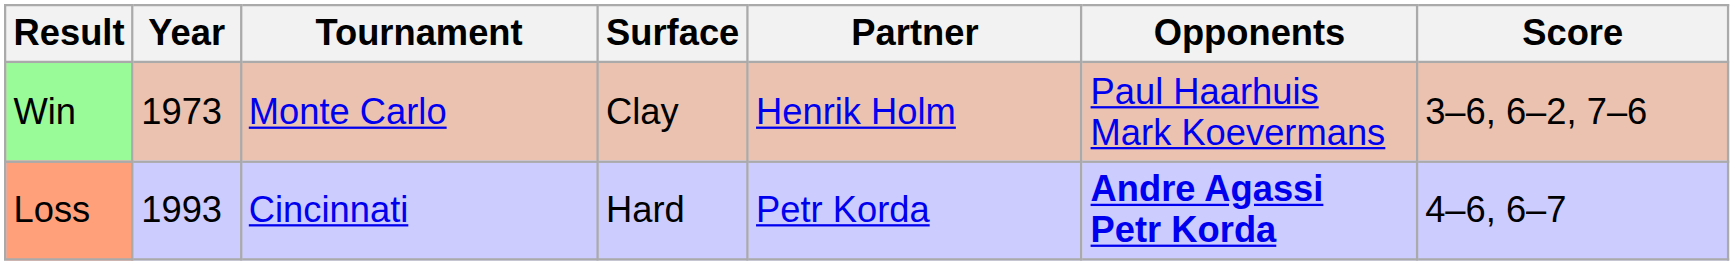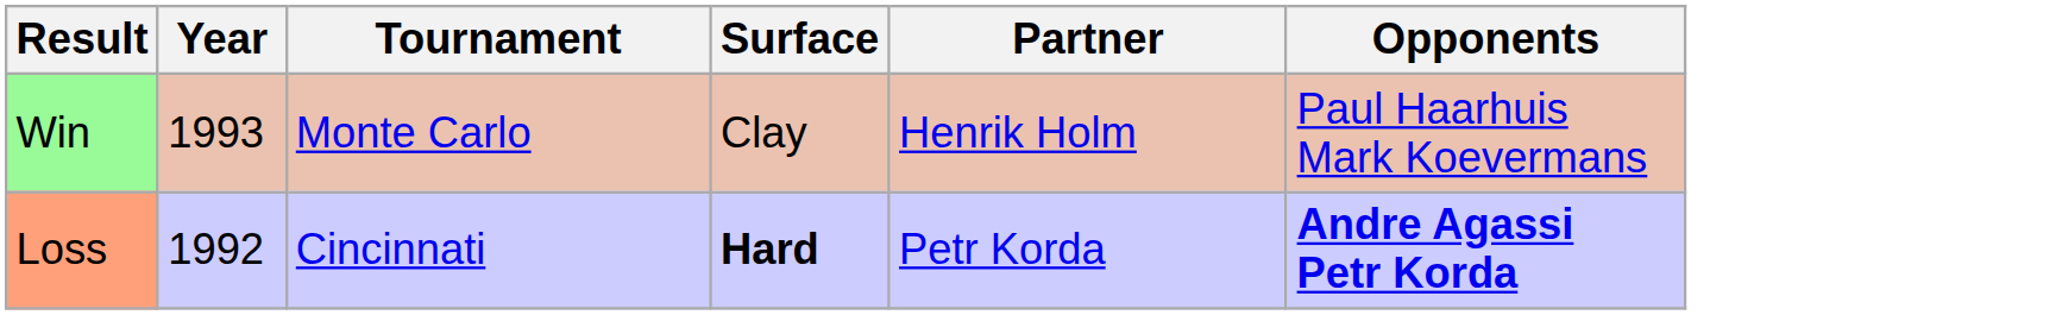 <table class="sortable wikitable">
 <tr>
 <th style="width:40px">Result</th>
 <th style="width:40px">Year</th>
 <th style="width:150px">Tournament</th>
 <th style="width:50px">Surface</th>
 <th style="width:140px">Partner</th>
 <th style="width:140px">Opponents</th>
-<th style="width:130px" class="unsortable">Score</th>
 </tr>
 <tr bgcolor=#ebc2af>
 <td style="background:#98fb98;">Win</td>
-<td>1973</td>
+<td>1993</td>
 <td><a href='#'>Monte Carlo</a></td>
 <td>Clay</td>
 <td> <a href='#'>Henrik Holm</a></td>
 <td> <a href='#'>Paul Haarhuis</a><br> <a href='#'>Mark Koevermans</a></td>
-<td>3–6, 6–2, 7–6</td>
 </tr>
 <tr style="background:#ccccff;">
 <td style="background:#ffa07a;">Loss</td>
-<td>1993</td>
+<td>1992</td>
 <td><a href='#'>Cincinnati</a></td>
-<td>Hard</td>
+<td><strong>Hard</strong></td>
 <td> <a href='#'>Petr Korda</a></td>
 <td><strong> <a href='#'>Andre Agassi</a><br> <a href='#'>Petr Korda</a></strong></td>
-<td>4–6, 6–7</td>
 </tr>
 </table>
